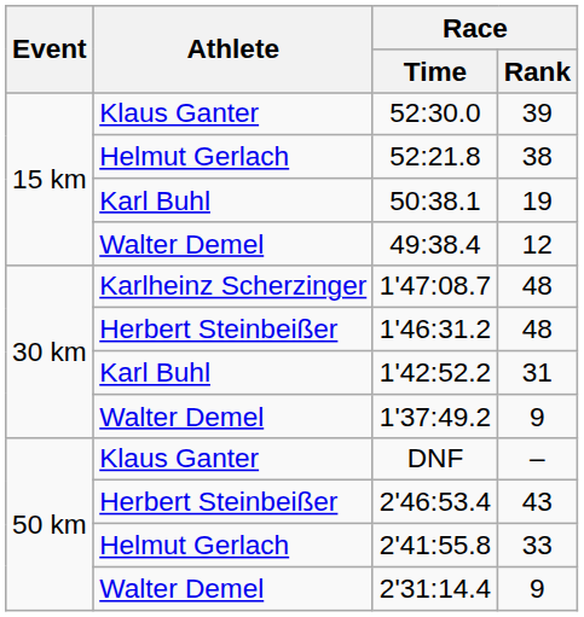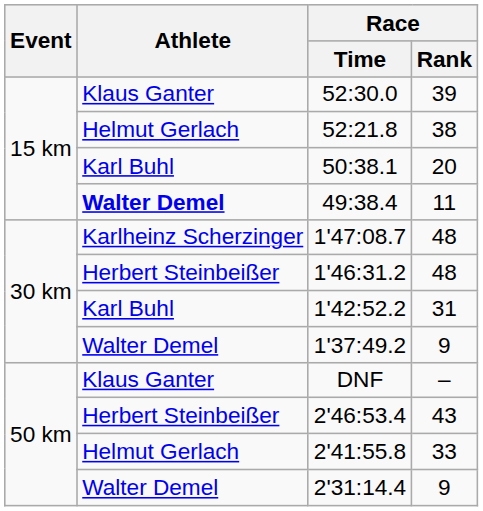 <table class="wikitable" border="1" style="font-size:90%">
 <tr>
 <th rowspan=2>Event</th>
 <th rowspan=2>Athlete</th>
 <th colspan=2>Race</th>
 </tr>
 <tr>
 <th>Time</th>
 <th>Rank</th>
 </tr>
 <tr>
 <td rowspan=4>15 km</td>
 <td><a href='#'>Klaus Ganter</a></td>
 <td align=center>52:30.0</td>
 <td align=center>39</td>
 </tr>
 <tr>
 <td><a href='#'>Helmut Gerlach</a></td>
 <td align=center>52:21.8</td>
 <td align=center>38</td>
 </tr>
 <tr>
 <td><a href='#'>Karl Buhl</a></td>
 <td align=center>50:38.1</td>
-<td align=center>19</td>
+<td align=center>20</td>
 </tr>
 <tr>
-<td><a href='#'>Walter Demel</a></td>
+<td><strong><a href='#'>Walter Demel</a></strong></td>
 <td align=center>49:38.4</td>
-<td align=center>12</td>
+<td align=center>11</td>
 </tr>
 <tr>
 <td rowspan=4>30 km</td>
 <td><a href='#'>Karlheinz Scherzinger</a></td>
 <td align=center>1'47:08.7</td>
 <td align=center>48</td>
 </tr>
 <tr>
 <td><a href='#'>Herbert Steinbeißer</a></td>
 <td align=center>1'46:31.2</td>
 <td align=center>48</td>
 </tr>
 <tr>
 <td><a href='#'>Karl Buhl</a></td>
 <td align=center>1'42:52.2</td>
 <td align=center>31</td>
 </tr>
 <tr>
 <td><a href='#'>Walter Demel</a></td>
 <td align=center>1'37:49.2</td>
 <td align=center>9</td>
 </tr>
 <tr>
 <td rowspan=4>50 km</td>
 <td><a href='#'>Klaus Ganter</a></td>
 <td align=center>DNF</td>
 <td align=center>–</td>
 </tr>
 <tr>
 <td><a href='#'>Herbert Steinbeißer</a></td>
 <td align=center>2'46:53.4</td>
 <td align=center>43</td>
 </tr>
 <tr>
 <td><a href='#'>Helmut Gerlach</a></td>
 <td align=center>2'41:55.8</td>
 <td align=center>33</td>
 </tr>
 <tr>
 <td><a href='#'>Walter Demel</a></td>
 <td align=center>2'31:14.4</td>
 <td align=center>9</td>
 </tr>
 </table>
